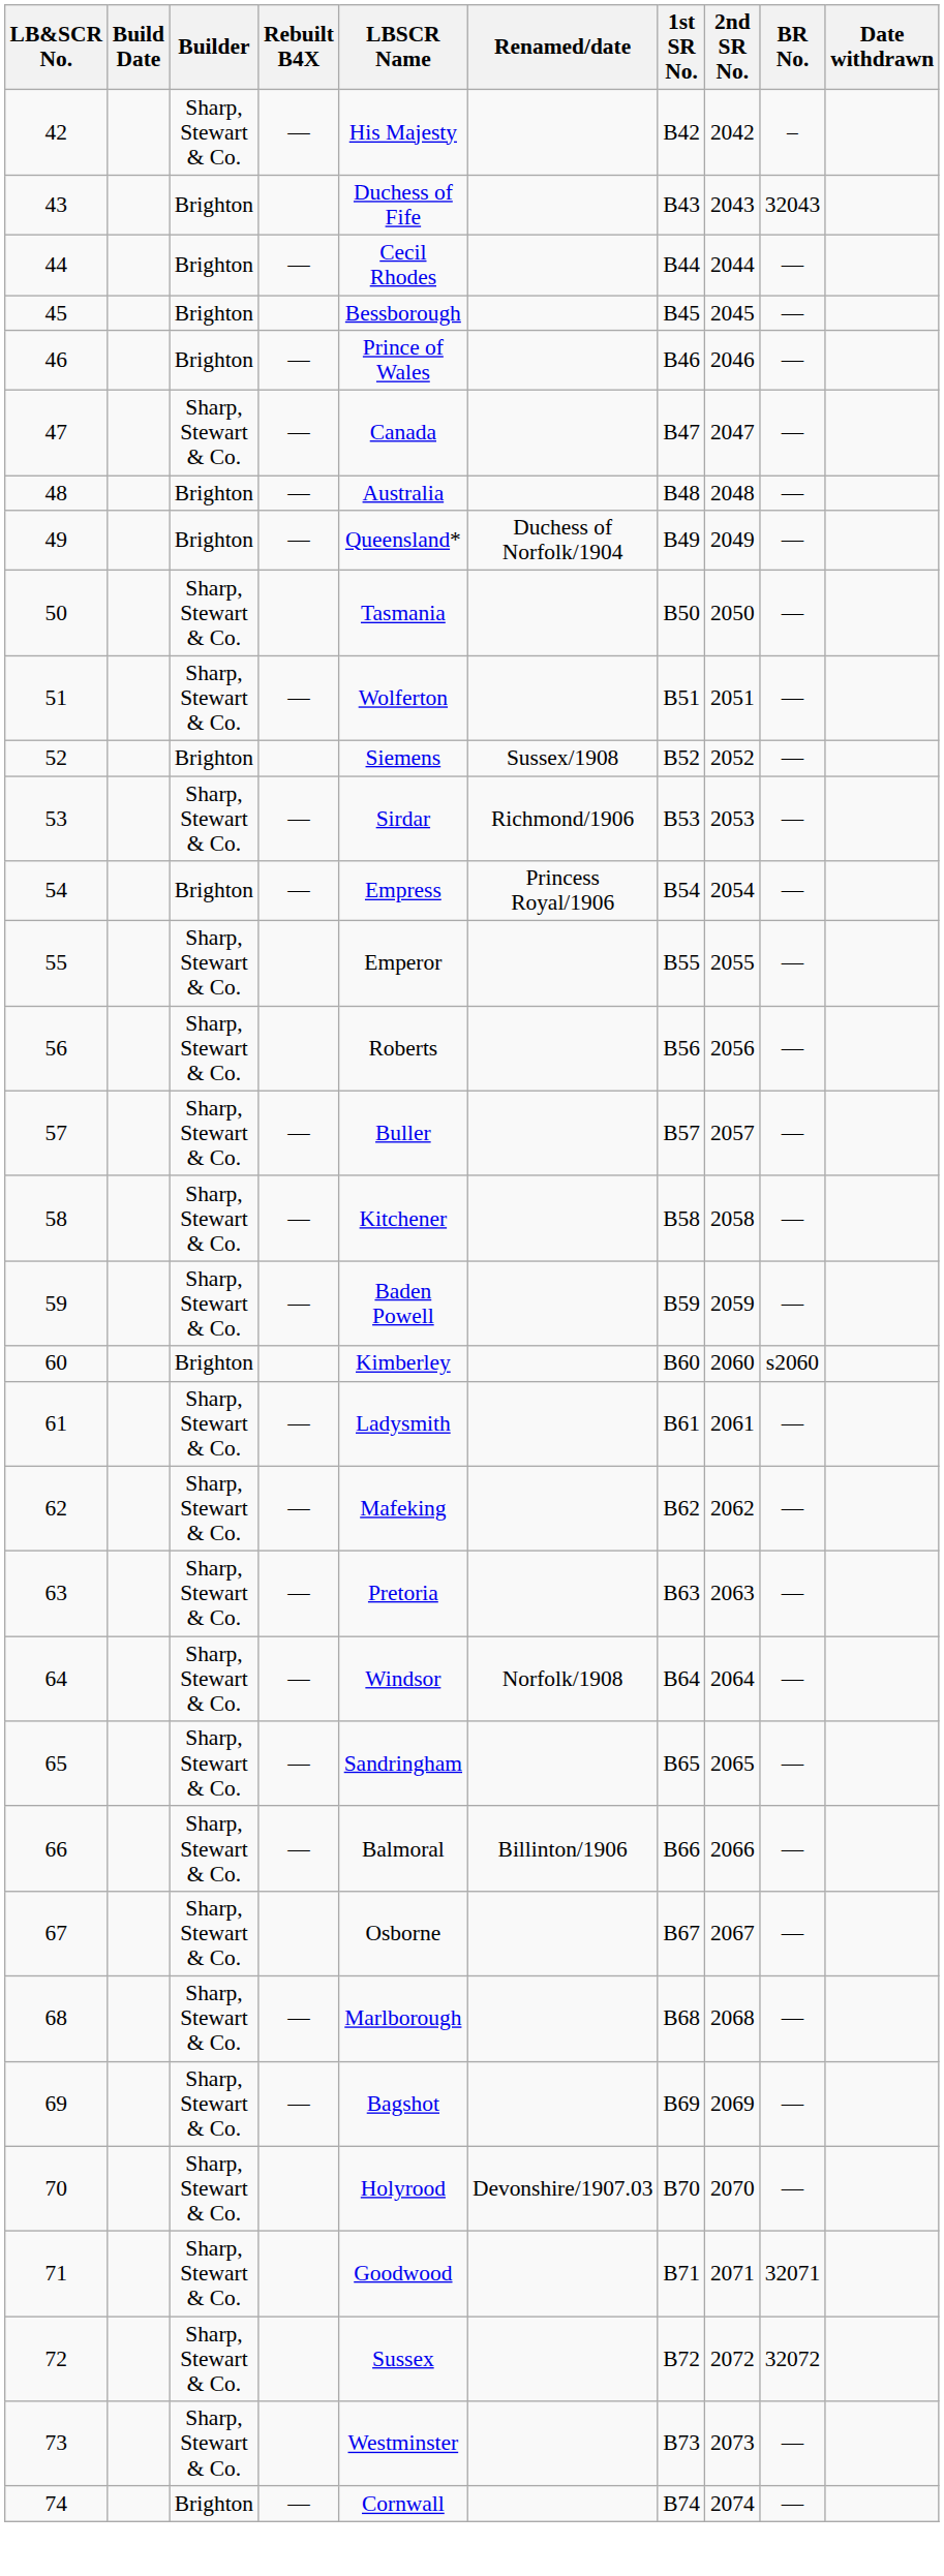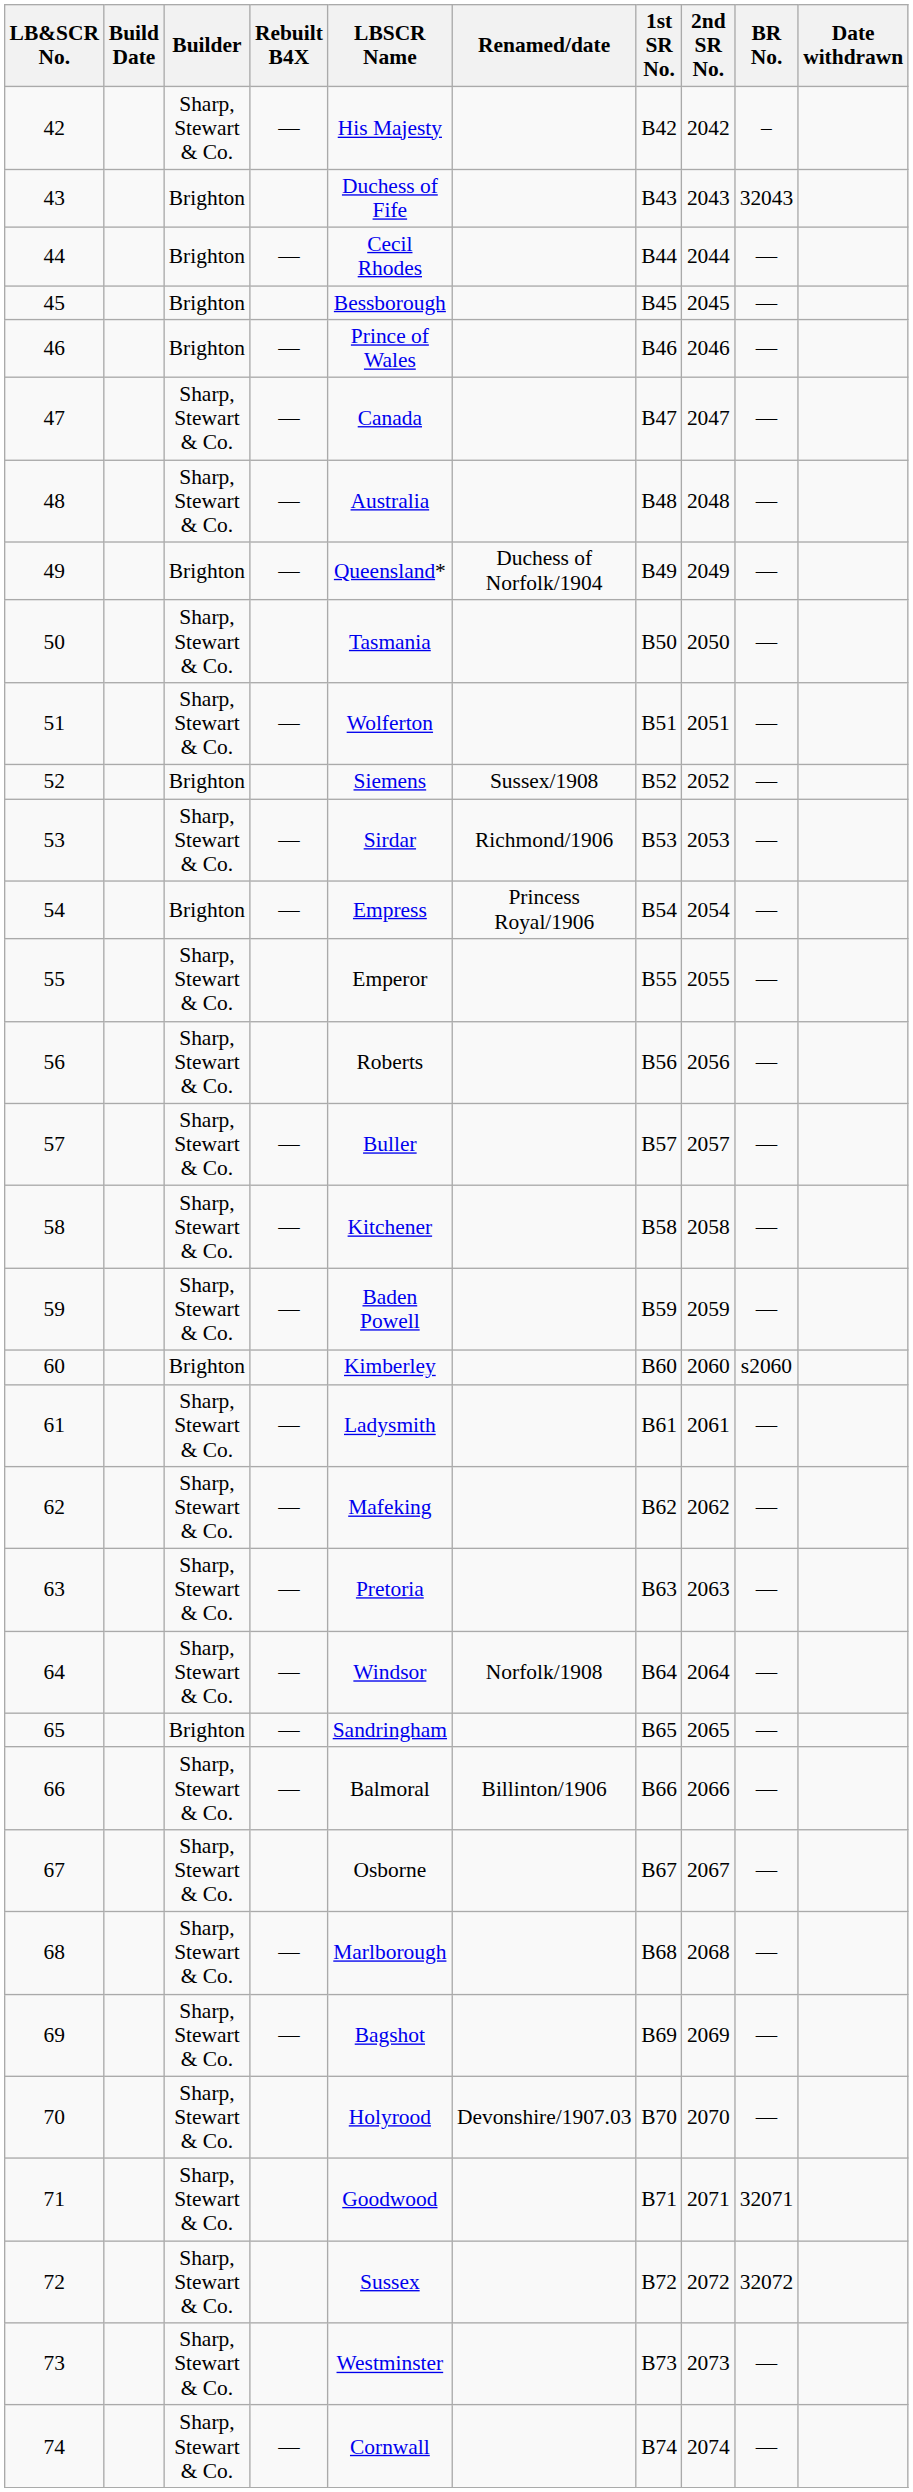 <table class="wikitable sortable mw-collapsible" style="text-align:center; clear:both;">
 <tr>
 <th>LB&SCR<br>No.</th>
 <th>Build Date</th>
 <th>Builder</th>
 <th>Rebuilt B4X</th>
 <th>LBSCR Name</th>
 <th>Renamed/date</th>
 <th>1st SR<br>No.</th>
 <th>2nd SR<br>No.</th>
 <th>BR No.</th>
 <th>Date<br>withdrawn</th>
 </tr>
 <tr>
 <td>42</td>
 <td></td>
 <td>Sharp, Stewart & Co.</td>
 <td>—</td>
 <td><a href='#'>His Majesty</a></td>
 <td></td>
 <td>B42</td>
 <td>2042</td>
 <td>–</td>
 <td></td>
 </tr>
 <tr>
 <td>43</td>
 <td></td>
 <td>Brighton</td>
 <td></td>
 <td><a href='#'>Duchess of Fife</a></td>
 <td></td>
 <td>B43</td>
 <td>2043</td>
 <td>32043</td>
 <td></td>
 </tr>
 <tr>
 <td>44</td>
 <td></td>
 <td>Brighton</td>
 <td>—</td>
 <td><a href='#'>Cecil Rhodes</a></td>
 <td></td>
 <td>B44</td>
 <td>2044</td>
 <td>—</td>
 <td></td>
 </tr>
 <tr>
 <td>45</td>
 <td></td>
 <td>Brighton</td>
 <td></td>
 <td><a href='#'>Bessborough</a></td>
 <td></td>
 <td>B45</td>
 <td>2045</td>
 <td>—</td>
 <td></td>
 </tr>
 <tr>
 <td>46</td>
 <td></td>
 <td>Brighton</td>
 <td>—</td>
 <td><a href='#'>Prince of Wales</a></td>
 <td></td>
 <td>B46</td>
 <td>2046</td>
 <td>—</td>
 <td></td>
 </tr>
 <tr>
 <td>47</td>
 <td></td>
 <td>Sharp, Stewart & Co.</td>
 <td>—</td>
 <td><a href='#'>Canada</a></td>
 <td></td>
 <td>B47</td>
 <td>2047</td>
 <td>—</td>
 <td></td>
 </tr>
 <tr>
 <td>48</td>
 <td></td>
-<td>Brighton</td>
+<td>Sharp, Stewart & Co.</td>
 <td>—</td>
 <td><a href='#'>Australia</a></td>
 <td></td>
 <td>B48</td>
 <td>2048</td>
 <td>—</td>
 <td></td>
 </tr>
 <tr>
 <td>49</td>
 <td></td>
 <td>Brighton</td>
 <td>—</td>
 <td><a href='#'>Queensland</a>*</td>
 <td>Duchess of Norfolk/1904</td>
 <td>B49</td>
 <td>2049</td>
 <td>—</td>
 <td></td>
 </tr>
 <tr>
 <td>50</td>
 <td></td>
 <td>Sharp, Stewart & Co.</td>
 <td></td>
 <td><a href='#'>Tasmania</a></td>
 <td></td>
 <td>B50</td>
 <td>2050</td>
 <td>—</td>
 <td></td>
 </tr>
 <tr>
 <td>51</td>
 <td></td>
 <td>Sharp, Stewart & Co.</td>
 <td>—</td>
 <td><a href='#'>Wolferton</a></td>
 <td></td>
 <td>B51</td>
 <td>2051</td>
 <td>—</td>
 <td></td>
 </tr>
 <tr>
 <td>52</td>
 <td></td>
 <td>Brighton</td>
 <td></td>
 <td><a href='#'>Siemens</a></td>
 <td>Sussex/1908</td>
 <td>B52</td>
 <td>2052</td>
 <td>—</td>
 <td></td>
 </tr>
 <tr>
 <td>53</td>
 <td></td>
 <td>Sharp, Stewart & Co.</td>
 <td>—</td>
 <td><a href='#'>Sirdar</a></td>
 <td>Richmond/1906</td>
 <td>B53</td>
 <td>2053</td>
 <td>—</td>
 <td></td>
 </tr>
 <tr>
 <td>54</td>
 <td></td>
 <td>Brighton</td>
 <td>—</td>
 <td><a href='#'>Empress</a></td>
 <td>Princess Royal/1906</td>
 <td>B54</td>
 <td>2054</td>
 <td>—</td>
 <td></td>
 </tr>
 <tr>
 <td>55</td>
 <td></td>
 <td>Sharp, Stewart & Co.</td>
 <td></td>
 <td>Emperor</td>
 <td></td>
 <td>B55</td>
 <td>2055</td>
 <td>—</td>
 <td></td>
 </tr>
 <tr>
 <td>56</td>
 <td></td>
 <td>Sharp, Stewart & Co.</td>
 <td></td>
 <td>Roberts</td>
 <td></td>
 <td>B56</td>
 <td>2056</td>
 <td>—</td>
 <td></td>
 </tr>
 <tr>
 <td>57</td>
 <td></td>
 <td>Sharp, Stewart & Co.</td>
 <td>—</td>
 <td><a href='#'>Buller</a></td>
 <td></td>
 <td>B57</td>
 <td>2057</td>
 <td>—</td>
 <td></td>
 </tr>
 <tr>
 <td>58</td>
 <td></td>
 <td>Sharp, Stewart & Co.</td>
 <td>—</td>
 <td><a href='#'>Kitchener</a></td>
 <td></td>
 <td>B58</td>
 <td>2058</td>
 <td>—</td>
 <td></td>
 </tr>
 <tr>
 <td>59</td>
 <td></td>
 <td>Sharp, Stewart & Co.</td>
 <td>—</td>
 <td><a href='#'>Baden Powell</a></td>
 <td></td>
 <td>B59</td>
 <td>2059</td>
 <td>—</td>
 <td></td>
 </tr>
 <tr>
 <td>60</td>
 <td></td>
 <td>Brighton</td>
 <td></td>
 <td><a href='#'>Kimberley</a></td>
 <td></td>
 <td>B60</td>
 <td>2060</td>
 <td>s2060</td>
 <td></td>
 </tr>
 <tr>
 <td>61</td>
 <td></td>
 <td>Sharp, Stewart & Co.</td>
 <td>—</td>
 <td><a href='#'>Ladysmith</a></td>
 <td></td>
 <td>B61</td>
 <td>2061</td>
 <td>—</td>
 <td></td>
 </tr>
 <tr>
 <td>62</td>
 <td></td>
 <td>Sharp, Stewart & Co.</td>
 <td>—</td>
 <td><a href='#'>Mafeking</a></td>
 <td></td>
 <td>B62</td>
 <td>2062</td>
 <td>—</td>
 <td></td>
 </tr>
 <tr>
 <td>63</td>
 <td></td>
 <td>Sharp, Stewart & Co.</td>
 <td>—</td>
 <td><a href='#'>Pretoria</a></td>
 <td></td>
 <td>B63</td>
 <td>2063</td>
 <td>—</td>
 <td></td>
 </tr>
 <tr>
 <td>64</td>
 <td></td>
 <td>Sharp, Stewart & Co.</td>
 <td>—</td>
 <td><a href='#'>Windsor</a></td>
 <td>Norfolk/1908</td>
 <td>B64</td>
 <td>2064</td>
 <td>—</td>
 <td></td>
 </tr>
 <tr>
 <td>65</td>
 <td></td>
-<td>Sharp, Stewart & Co.</td>
+<td>Brighton</td>
 <td>—</td>
 <td><a href='#'>Sandringham</a></td>
 <td></td>
 <td>B65</td>
 <td>2065</td>
 <td>—</td>
 <td></td>
 </tr>
 <tr>
 <td>66</td>
 <td></td>
 <td>Sharp, Stewart & Co.</td>
 <td>—</td>
 <td>Balmoral</td>
 <td>Billinton/1906</td>
 <td>B66</td>
 <td>2066</td>
 <td>—</td>
 <td></td>
 </tr>
 <tr>
 <td>67</td>
 <td></td>
 <td>Sharp, Stewart & Co.</td>
 <td></td>
 <td>Osborne</td>
 <td></td>
 <td>B67</td>
 <td>2067</td>
 <td>—</td>
 <td></td>
 </tr>
 <tr>
 <td>68</td>
 <td></td>
 <td>Sharp, Stewart & Co.</td>
 <td>—</td>
 <td><a href='#'>Marlborough</a></td>
 <td></td>
 <td>B68</td>
 <td>2068</td>
 <td>—</td>
 <td></td>
 </tr>
 <tr>
 <td>69</td>
 <td></td>
 <td>Sharp, Stewart & Co.</td>
 <td>—</td>
 <td><a href='#'>Bagshot</a></td>
 <td></td>
 <td>B69</td>
 <td>2069</td>
 <td>—</td>
 <td></td>
 </tr>
 <tr>
 <td>70</td>
 <td></td>
 <td>Sharp, Stewart & Co.</td>
 <td></td>
 <td><a href='#'>Holyrood</a></td>
 <td>Devonshire/1907.03</td>
 <td>B70</td>
 <td>2070</td>
 <td>—</td>
 <td></td>
 </tr>
 <tr>
 <td>71</td>
 <td></td>
 <td>Sharp, Stewart & Co.</td>
 <td></td>
 <td><a href='#'>Goodwood</a></td>
 <td></td>
 <td>B71</td>
 <td>2071</td>
 <td>32071</td>
 <td></td>
 </tr>
 <tr>
 <td>72</td>
 <td></td>
 <td>Sharp, Stewart & Co.</td>
 <td></td>
 <td><a href='#'>Sussex</a></td>
 <td></td>
 <td>B72</td>
 <td>2072</td>
 <td>32072</td>
 <td></td>
 </tr>
 <tr>
 <td>73</td>
 <td></td>
 <td>Sharp, Stewart & Co.</td>
 <td></td>
 <td><a href='#'>Westminster</a></td>
 <td></td>
 <td>B73</td>
 <td>2073</td>
 <td>—</td>
 <td></td>
 </tr>
 <tr>
 <td>74</td>
 <td></td>
-<td>Brighton</td>
+<td>Sharp, Stewart & Co.</td>
 <td>—</td>
 <td><a href='#'>Cornwall</a></td>
 <td></td>
 <td>B74</td>
 <td>2074</td>
 <td>—</td>
 <td></td>
 </tr>
 <tr>
 </tr>
 </table>
